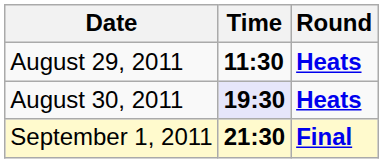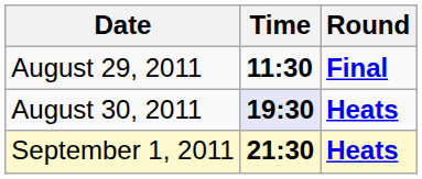 <table class="wikitable">
 <tr>
 <th>Date</th>
 <th>Time</th>
 <th>Round</th>
 </tr>
 <tr>
 <td>August 29, 2011</td>
 <td><strong>11:30</strong></td>
-<td><strong><a href='#'>Heats</a></strong></td>
+<td><strong><a href='#'>Final</a></strong></td>
 </tr>
 <tr>
 <td>August 30, 2011</td>
 <td style="background: lavender;"><strong>19:30</strong></td>
 <td><strong><a href='#'>Heats</a></strong></td>
 </tr>
 <tr style=background:lemonchiffon>
 <td>September 1, 2011</td>
 <td><strong>21:30</strong></td>
-<td><strong><a href='#'>Final</a></strong></td>
+<td><strong><a href='#'>Heats</a></strong></td>
 </tr>
 </table>
